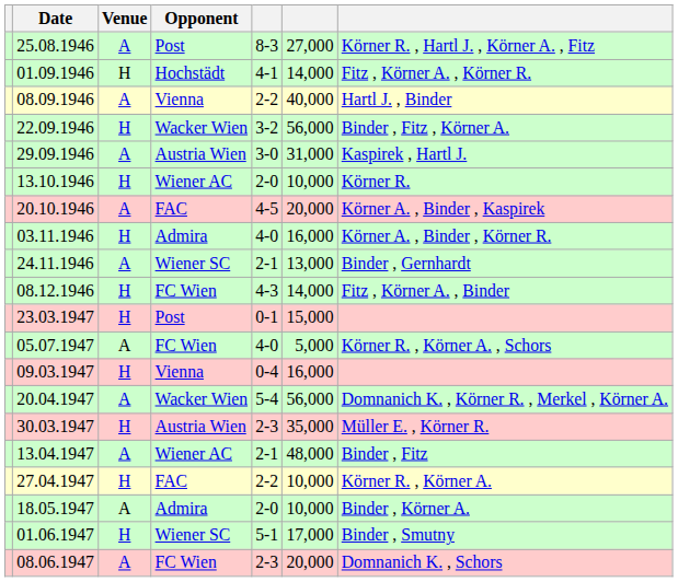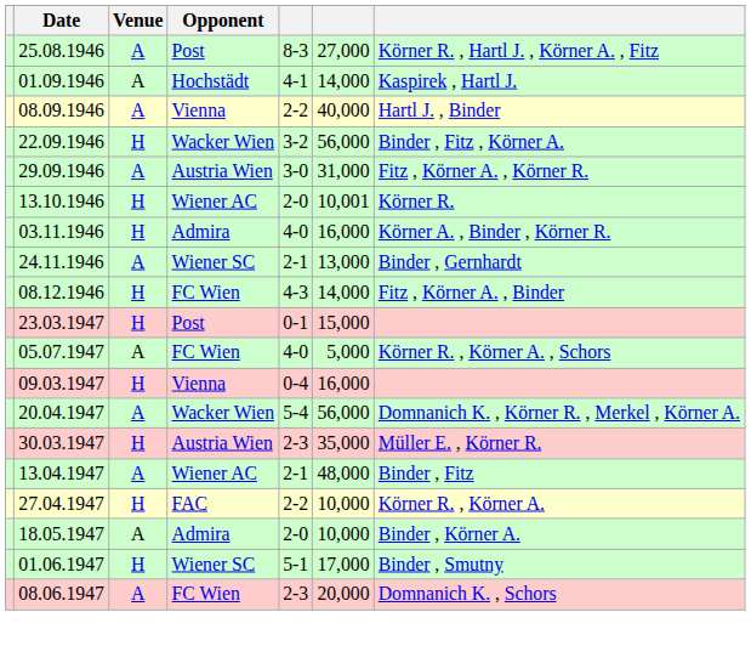 <table class="wikitable" Style="text-align: center">
 <tr>
 <th></th>
 <th>Date</th>
 <th>Venue</th>
 <th>Opponent</th>
 <th></th>
 <th></th>
 <th></th>
 </tr>
 <tr style="background:#cfc">
 <td></td>
 <td>25.08.1946</td>
 <td><a href='#'>A</a></td>
 <td align="left"><a href='#'>Post</a></td>
 <td>8-3</td>
 <td align="right">27,000</td>
 <td align="left"><a href='#'>Körner R.</a> , <a href='#'>Hartl J.</a>  , <a href='#'>Körner A.</a>    , <a href='#'>Fitz</a> </td>
 </tr>
 <tr style="background:#cfc">
 <td></td>
 <td>01.09.1946</td>
-<td>H</td>
+<td>A</td>
 <td align="left"><a href='#'>Hochstädt</a></td>
 <td>4-1</td>
 <td align="right">14,000</td>
-<td align="left"><a href='#'>Fitz</a> , <a href='#'>Körner A.</a> , <a href='#'>Körner R.</a> </td>
+<td align="left"><a href='#'>Kaspirek</a> , <a href='#'>Hartl J.</a>   </td>
 </tr>
 <tr style="background:#ffc">
 <td></td>
 <td>08.09.1946</td>
 <td><a href='#'>A</a></td>
 <td align="left"><a href='#'>Vienna</a></td>
 <td>2-2</td>
 <td align="right">40,000</td>
 <td align="left"><a href='#'>Hartl J.</a> , <a href='#'>Binder</a> </td>
 </tr>
 <tr style="background:#cfc">
 <td></td>
 <td>22.09.1946</td>
 <td><a href='#'>H</a></td>
 <td align="left"><a href='#'>Wacker Wien</a></td>
 <td>3-2</td>
 <td align="right">56,000</td>
 <td align="left"><a href='#'>Binder</a> , <a href='#'>Fitz</a> , <a href='#'>Körner A.</a> </td>
 </tr>
 <tr style="background:#cfc">
 <td></td>
 <td>29.09.1946</td>
 <td><a href='#'>A</a></td>
 <td align="left"><a href='#'>Austria Wien</a></td>
 <td>3-0</td>
 <td align="right">31,000</td>
-<td align="left"><a href='#'>Kaspirek</a> , <a href='#'>Hartl J.</a>   </td>
+<td align="left"><a href='#'>Fitz</a> , <a href='#'>Körner A.</a> , <a href='#'>Körner R.</a> </td>
 </tr>
 <tr style="background:#cfc">
 <td></td>
 <td>13.10.1946</td>
 <td><a href='#'>H</a></td>
 <td align="left"><a href='#'>Wiener AC</a></td>
 <td>2-0</td>
-<td align="right">10,000</td>
+<td align="right">10,001</td>
 <td align="left"><a href='#'>Körner R.</a>  </td>
-</tr>
-<tr style="background:#fcc">
-<td></td>
-<td>20.10.1946</td>
-<td><a href='#'>A</a></td>
-<td align="left"><a href='#'>FAC</a></td>
-<td>4-5</td>
-<td align="right">20,000</td>
-<td align="left"><a href='#'>Körner A.</a> , <a href='#'>Binder</a>  , <a href='#'>Kaspirek</a> </td>
 </tr>
 <tr style="background:#cfc">
 <td></td>
 <td>03.11.1946</td>
 <td><a href='#'>H</a></td>
 <td align="left"><a href='#'>Admira</a></td>
 <td>4-0</td>
 <td align="right">16,000</td>
 <td align="left"><a href='#'>Körner A.</a>  , <a href='#'>Binder</a> , <a href='#'>Körner R.</a> </td>
 </tr>
 <tr style="background:#cfc">
 <td></td>
 <td>24.11.1946</td>
 <td><a href='#'>A</a></td>
 <td align="left"><a href='#'>Wiener SC</a></td>
 <td>2-1</td>
 <td align="right">13,000</td>
 <td align="left"><a href='#'>Binder</a> , <a href='#'>Gernhardt</a> </td>
 </tr>
 <tr style="background:#cfc">
 <td></td>
 <td>08.12.1946</td>
 <td><a href='#'>H</a></td>
 <td align="left"><a href='#'>FC Wien</a></td>
 <td>4-3</td>
 <td align="right">14,000</td>
 <td align="left"><a href='#'>Fitz</a>  , <a href='#'>Körner A.</a> , <a href='#'>Binder</a> </td>
 </tr>
 <tr style="background:#fcc">
 <td></td>
 <td>23.03.1947</td>
 <td><a href='#'>H</a></td>
 <td align="left"><a href='#'>Post</a></td>
 <td>0-1</td>
 <td align="right">15,000</td>
 <td align="left"></td>
 </tr>
 <tr style="background:#cfc">
 <td></td>
 <td>05.07.1947</td>
 <td>A</td>
 <td align="left"><a href='#'>FC Wien</a></td>
 <td>4-0</td>
 <td align="right">5,000</td>
 <td align="left"><a href='#'>Körner R.</a> , <a href='#'>Körner A.</a>  , <a href='#'>Schors</a> </td>
 </tr>
 <tr style="background:#fcc">
 <td></td>
 <td>09.03.1947</td>
 <td><a href='#'>H</a></td>
 <td align="left"><a href='#'>Vienna</a></td>
 <td>0-4</td>
 <td align="right">16,000</td>
 <td align="left"></td>
 </tr>
 <tr style="background:#cfc">
 <td></td>
 <td>20.04.1947</td>
 <td><a href='#'>A</a></td>
 <td align="left"><a href='#'>Wacker Wien</a></td>
 <td>5-4</td>
 <td align="right">56,000</td>
 <td align="left"><a href='#'>Domnanich K.</a>  , <a href='#'>Körner R.</a> , <a href='#'>Merkel</a> , <a href='#'>Körner A.</a> </td>
 </tr>
 <tr style="background:#fcc">
 <td></td>
 <td>30.03.1947</td>
 <td><a href='#'>H</a></td>
 <td align="left"><a href='#'>Austria Wien</a></td>
 <td>2-3</td>
 <td align="right">35,000</td>
 <td align="left"><a href='#'>Müller E.</a> , <a href='#'>Körner R.</a> </td>
 </tr>
 <tr style="background:#cfc">
 <td></td>
 <td>13.04.1947</td>
 <td><a href='#'>A</a></td>
 <td align="left"><a href='#'>Wiener AC</a></td>
 <td>2-1</td>
 <td align="right">48,000</td>
 <td align="left"><a href='#'>Binder</a> , <a href='#'>Fitz</a> </td>
 </tr>
 <tr style="background:#ffc">
 <td></td>
 <td>27.04.1947</td>
 <td><a href='#'>H</a></td>
 <td align="left"><a href='#'>FAC</a></td>
 <td>2-2</td>
 <td align="right">10,000</td>
 <td align="left"><a href='#'>Körner R.</a> , <a href='#'>Körner A.</a> </td>
 </tr>
 <tr style="background:#cfc">
 <td></td>
 <td>18.05.1947</td>
 <td>A</td>
 <td align="left"><a href='#'>Admira</a></td>
 <td>2-0</td>
 <td align="right">10,000</td>
 <td align="left"><a href='#'>Binder</a> , <a href='#'>Körner A.</a> </td>
 </tr>
 <tr style="background:#cfc">
 <td></td>
 <td>01.06.1947</td>
 <td><a href='#'>H</a></td>
 <td align="left"><a href='#'>Wiener SC</a></td>
 <td>5-1</td>
 <td align="right">17,000</td>
 <td align="left"><a href='#'>Binder</a>   , <a href='#'>Smutny</a>  </td>
 </tr>
 <tr style="background:#fcc">
 <td></td>
 <td>08.06.1947</td>
 <td><a href='#'>A</a></td>
 <td align="left"><a href='#'>FC Wien</a></td>
 <td>2-3</td>
 <td align="right">20,000</td>
 <td align="left"><a href='#'>Domnanich K.</a> , <a href='#'>Schors</a> </td>
 </tr>
 </table>
